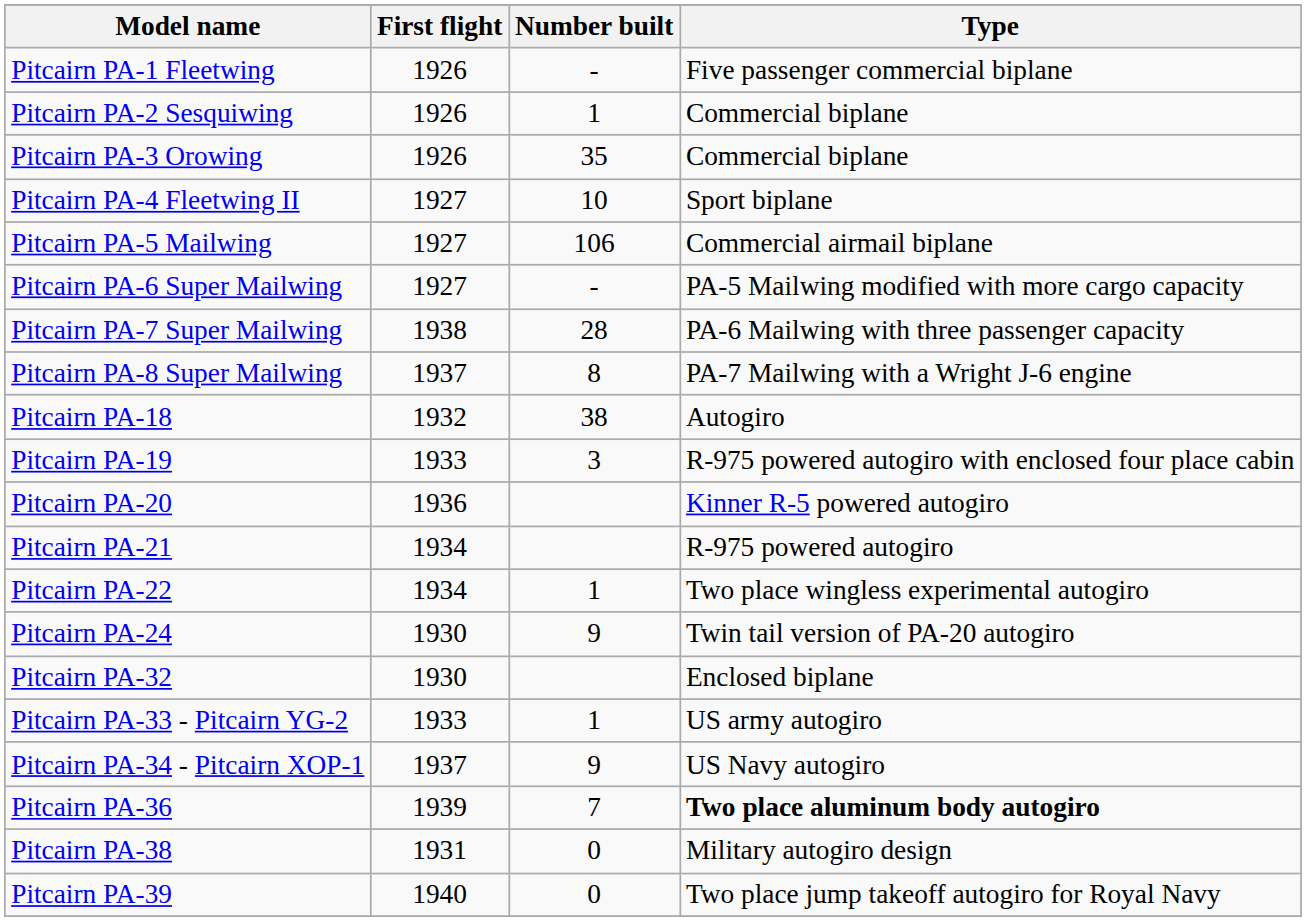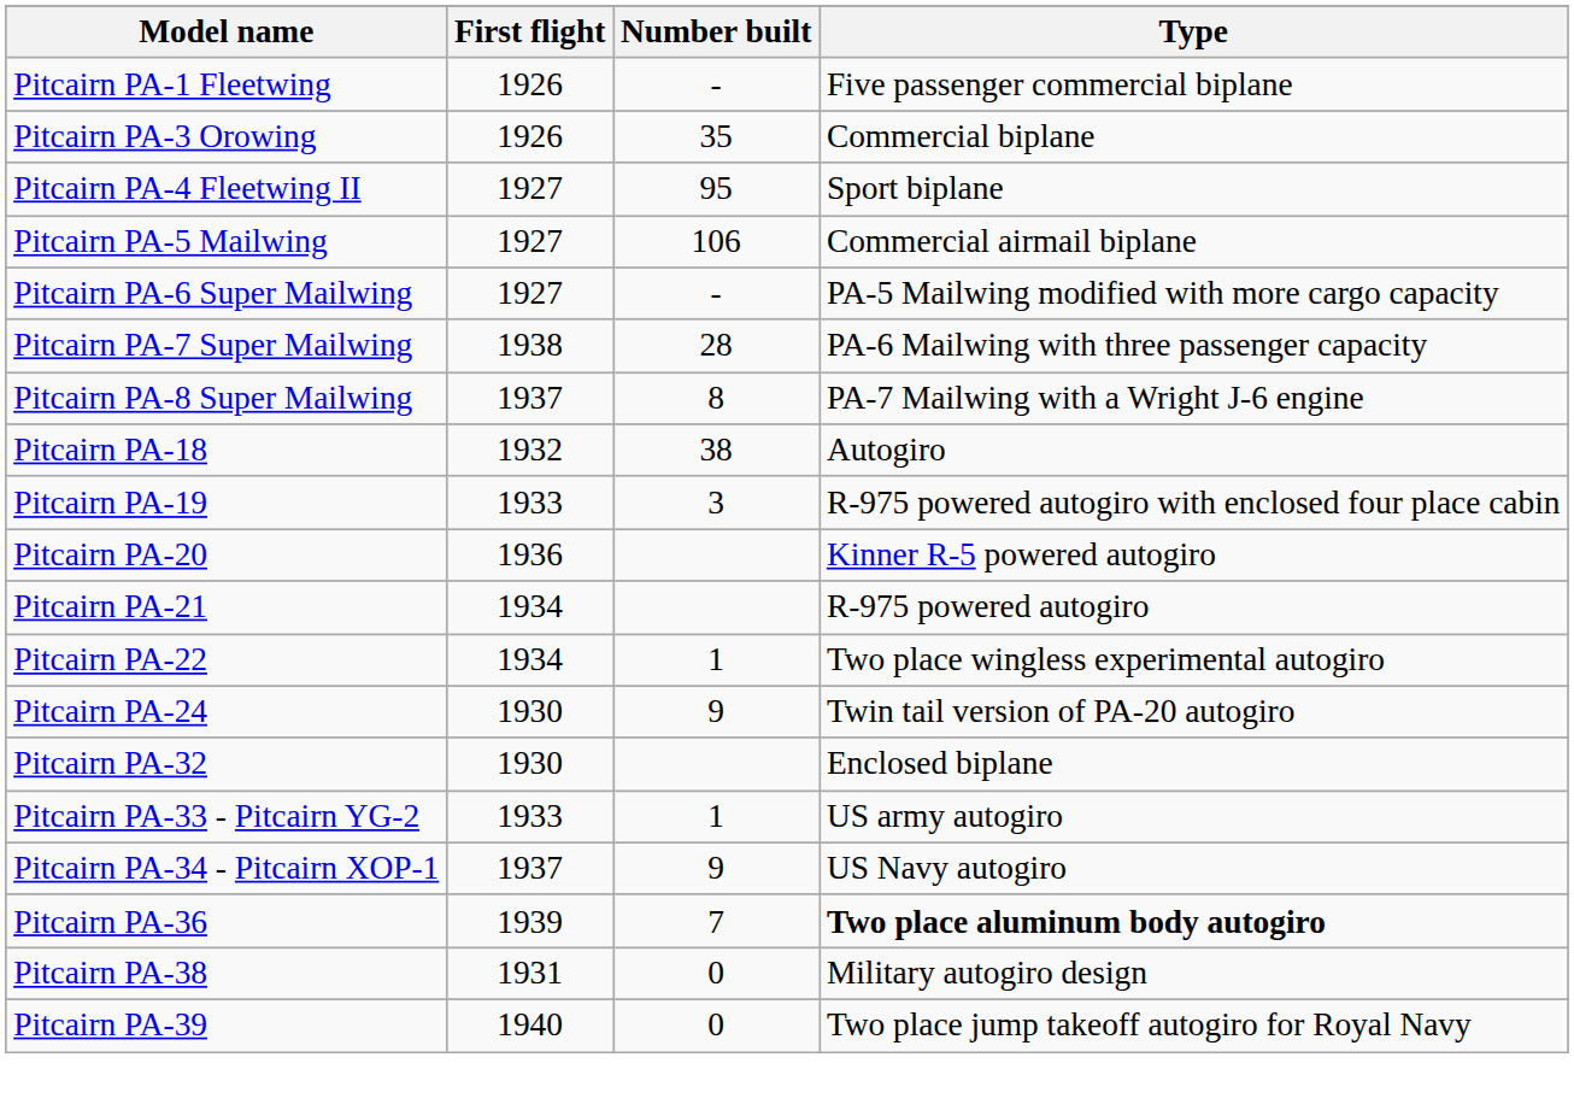 <table class="wikitable sortable">
 <tr>
 </tr>
 <tr>
 <th>Model name</th>
 <th>First flight</th>
 <th>Number built</th>
 <th>Type</th>
 </tr>
 <tr>
 <td align=left><a href='#'>Pitcairn PA-1 Fleetwing</a></td>
 <td align=center>1926</td>
 <td align=center>-</td>
 <td align=left>Five passenger commercial biplane</td>
 </tr>
 <tr>
-<td align=left><a href='#'>Pitcairn PA-2 Sesquiwing</a></td>
-<td align=center>1926</td>
-<td align=center>1</td>
-<td align=left>Commercial biplane</td>
-</tr>
-<tr>
 <td align=left><a href='#'>Pitcairn PA-3 Orowing</a></td>
 <td align=center>1926</td>
 <td align=center>35</td>
 <td align=left>Commercial biplane</td>
 </tr>
 <tr>
 <td align=left><a href='#'>Pitcairn PA-4 Fleetwing II</a></td>
 <td align=center>1927</td>
-<td align=center>10</td>
+<td align=center>95</td>
 <td align=left>Sport biplane</td>
 </tr>
 <tr>
 <td align=left><a href='#'>Pitcairn PA-5 Mailwing</a></td>
 <td align=center>1927</td>
 <td align=center>106</td>
 <td align=left>Commercial airmail biplane</td>
 </tr>
 <tr>
 <td align=left><a href='#'>Pitcairn PA-6 Super Mailwing</a></td>
 <td align=center>1927</td>
 <td align=center>-</td>
 <td align=left>PA-5 Mailwing modified with more cargo capacity</td>
 </tr>
 <tr>
 <td align=left><a href='#'>Pitcairn PA-7 Super Mailwing</a></td>
 <td align=center>1938</td>
 <td align=center>28</td>
 <td align=left>PA-6 Mailwing with three passenger capacity</td>
 </tr>
 <tr>
 <td align=left><a href='#'>Pitcairn PA-8 Super Mailwing</a></td>
 <td align=center>1937</td>
 <td align=center>8</td>
 <td align=left>PA-7 Mailwing with a Wright J-6 engine</td>
 </tr>
 <tr>
 <td align=left><a href='#'>Pitcairn PA-18</a></td>
 <td align=center>1932</td>
 <td align=center>38</td>
 <td align=left>Autogiro</td>
 </tr>
 <tr>
 <td align=left><a href='#'>Pitcairn PA-19</a></td>
 <td align=center>1933</td>
 <td align=center>3</td>
 <td align=left>R-975 powered autogiro with enclosed four place cabin</td>
 </tr>
 <tr>
 <td align=left><a href='#'>Pitcairn PA-20</a></td>
 <td align=center>1936</td>
 <td align=center></td>
 <td align=left><a href='#'>Kinner R-5</a> powered autogiro</td>
 </tr>
 <tr>
 <td align=left><a href='#'>Pitcairn PA-21</a></td>
 <td align=center>1934</td>
 <td align=center></td>
 <td align=left>R-975 powered autogiro</td>
 </tr>
 <tr>
 <td align=left><a href='#'>Pitcairn PA-22</a></td>
 <td align=center>1934</td>
 <td align=center>1</td>
 <td align=left>Two place wingless experimental autogiro</td>
 </tr>
 <tr>
 <td align=left><a href='#'>Pitcairn PA-24</a></td>
 <td align=center>1930</td>
 <td align=center>9</td>
 <td align=left>Twin tail version of PA-20 autogiro</td>
 </tr>
 <tr>
 <td align=left><a href='#'>Pitcairn PA-32</a></td>
 <td align=center>1930</td>
 <td align=center></td>
 <td align=left>Enclosed biplane</td>
 </tr>
 <tr>
 <td align=left><a href='#'>Pitcairn PA-33</a> - <a href='#'>Pitcairn YG-2</a></td>
 <td align=center>1933</td>
 <td align=center>1</td>
 <td align=left>US army autogiro</td>
 </tr>
 <tr>
 <td align=left><a href='#'>Pitcairn PA-34</a> - <a href='#'>Pitcairn XOP-1</a></td>
 <td align=center>1937</td>
 <td align=center>9</td>
 <td align=left>US Navy autogiro</td>
 </tr>
 <tr>
 <td align=left><a href='#'>Pitcairn PA-36</a></td>
 <td align=center>1939</td>
 <td align=center>7</td>
 <td align=left><strong>Two place aluminum body autogiro</strong></td>
 </tr>
 <tr>
 <td align=left><a href='#'>Pitcairn PA-38</a></td>
 <td align=center>1931</td>
 <td align=center>0</td>
 <td align=left>Military autogiro design</td>
 </tr>
 <tr>
 <td align=left><a href='#'>Pitcairn PA-39</a></td>
 <td align=center>1940</td>
 <td align=center>0</td>
 <td align=left>Two place jump takeoff autogiro for Royal Navy</td>
 </tr>
 <tr>
 </tr>
 </table>
